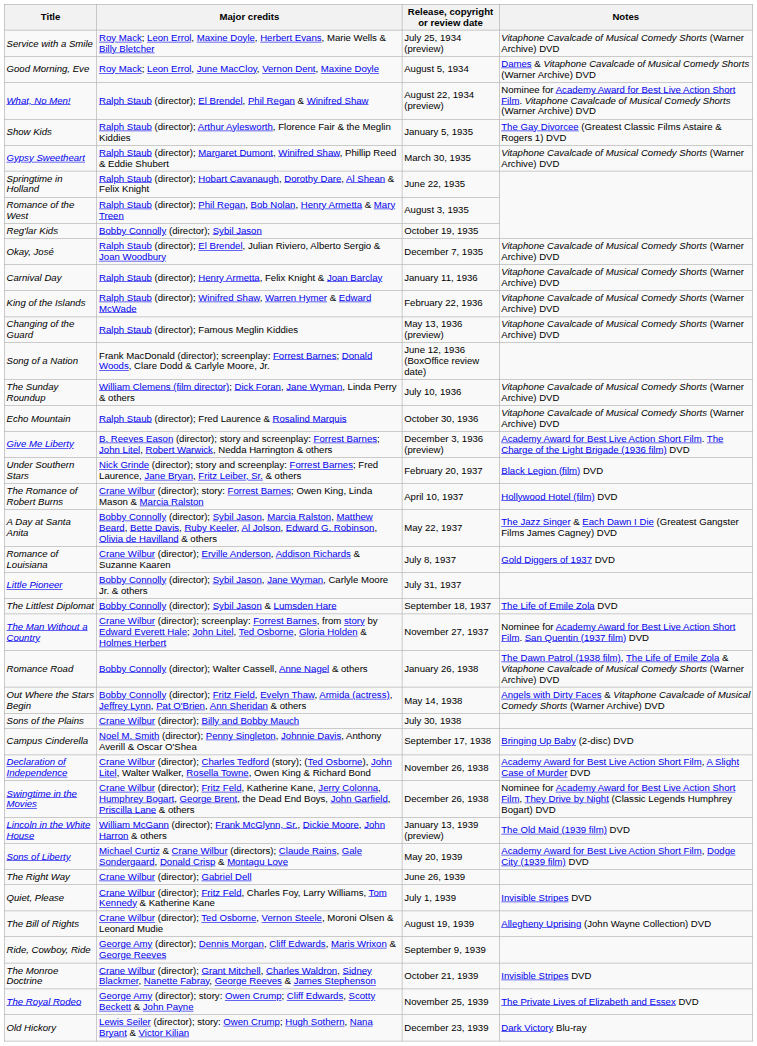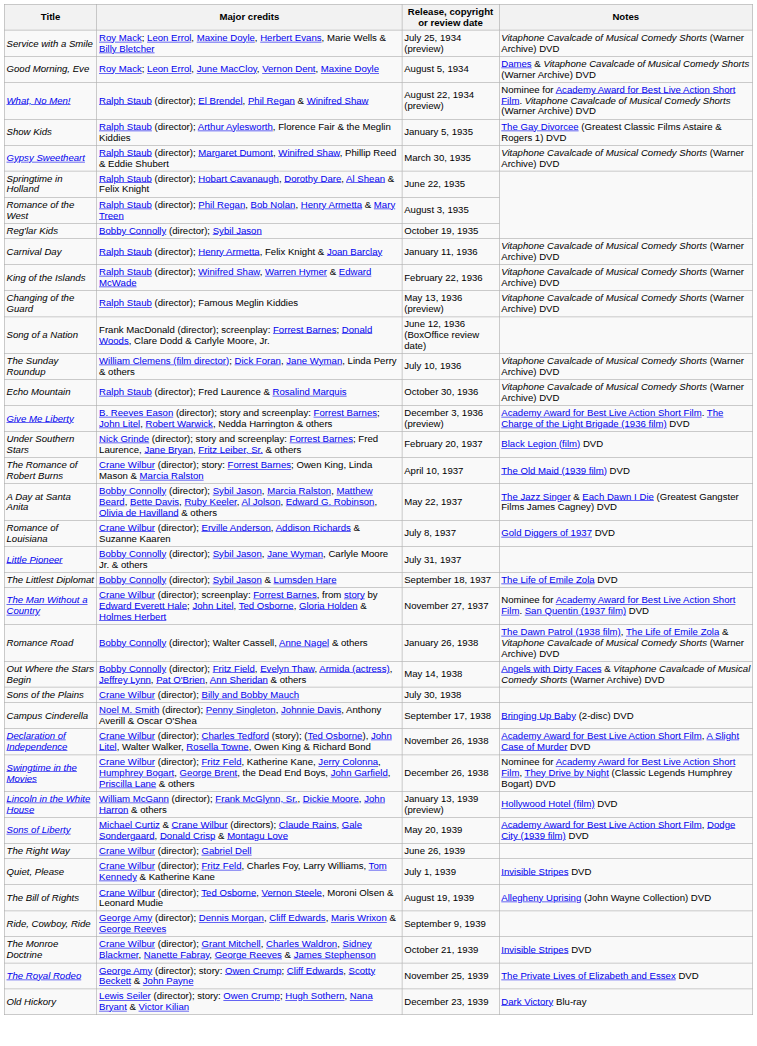 <table class="wikitable sortable" border="1">
 <tr>
 <th>Title</th>
 <th>Major credits</th>
 <th>Release, copyright or review date</th>
 <th>Notes</th>
 </tr>
 <tr>
 <td><em>Service with a Smile</em></td>
 <td><a href='#'>Roy Mack</a>; <a href='#'>Leon Errol</a>, <a href='#'>Maxine Doyle</a>, <a href='#'>Herbert Evans</a>, Marie Wells & <a href='#'>Billy Bletcher</a></td>
 <td>July 25, 1934 (preview)</td>
 <td><em>Vitaphone Cavalcade of Musical Comedy Shorts</em> (Warner Archive) DVD</td>
 </tr>
 <tr>
 <td><em>Good Morning, Eve</em></td>
 <td><a href='#'>Roy Mack</a>; <a href='#'>Leon Errol</a>, <a href='#'>June MacCloy</a>, <a href='#'>Vernon Dent</a>, <a href='#'>Maxine Doyle</a></td>
 <td>August 5, 1934</td>
 <td><a href='#'>Dames</a> & <em>Vitaphone Cavalcade of Musical Comedy Shorts</em> (Warner Archive) DVD</td>
 </tr>
 <tr>
 <td><em><a href='#'>What, No Men!</a></em></td>
 <td><a href='#'>Ralph Staub</a> (director); <a href='#'>El Brendel</a>, <a href='#'>Phil Regan</a> & <a href='#'>Winifred Shaw</a></td>
 <td>August 22, 1934 (preview)</td>
 <td>Nominee for <a href='#'>Academy Award for Best Live Action Short Film</a>. <em>Vitaphone Cavalcade of Musical Comedy Shorts</em> (Warner Archive) DVD</td>
 </tr>
 <tr>
 <td><em>Show Kids</em></td>
 <td><a href='#'>Ralph Staub</a> (director); <a href='#'>Arthur Aylesworth</a>, Florence Fair & the Meglin Kiddies</td>
 <td>January 5, 1935</td>
 <td><a href='#'>The Gay Divorcee</a> (Greatest Classic Films Astaire & Rogers 1) DVD</td>
 </tr>
 <tr>
 <td><em><a href='#'>Gypsy Sweetheart</a></em></td>
 <td><a href='#'>Ralph Staub</a> (director); <a href='#'>Margaret Dumont</a>, <a href='#'>Winifred Shaw</a>, Phillip Reed & Eddie Shubert</td>
 <td>March 30, 1935</td>
 <td><em>Vitaphone Cavalcade of Musical Comedy Shorts</em> (Warner Archive) DVD</td>
 </tr>
 <tr>
 <td><em>Springtime in Holland</em></td>
 <td><a href='#'>Ralph Staub</a> (director); <a href='#'>Hobart Cavanaugh</a>, <a href='#'>Dorothy Dare</a>, <a href='#'>Al Shean</a> & Felix Knight</td>
 <td>June 22, 1935</td>
 </tr>
 <tr>
 <td><em>Romance of the West</em></td>
 <td><a href='#'>Ralph Staub</a> (director); <a href='#'>Phil Regan</a>, <a href='#'>Bob Nolan</a>, <a href='#'>Henry Armetta</a> & <a href='#'>Mary Treen</a></td>
 <td>August 3, 1935</td>
 </tr>
 <tr>
 <td><em>Reg'lar Kids</em></td>
 <td><a href='#'>Bobby Connolly</a> (director); <a href='#'>Sybil Jason</a></td>
 <td>October 19, 1935</td>
 </tr>
 <tr>
-<td><em>Okay, José</em></td>
-<td><a href='#'>Ralph Staub</a> (director); <a href='#'>El Brendel</a>, Julian Riviero, Alberto Sergio & <a href='#'>Joan Woodbury</a></td>
-<td>December 7, 1935</td>
-<td><em>Vitaphone Cavalcade of Musical Comedy Shorts</em> (Warner Archive) DVD</td>
-</tr>
-<tr>
 <td><em>Carnival Day</em></td>
 <td><a href='#'>Ralph Staub</a> (director); <a href='#'>Henry Armetta</a>, Felix Knight & <a href='#'>Joan Barclay</a></td>
 <td>January 11, 1936</td>
 <td><em>Vitaphone Cavalcade of Musical Comedy Shorts</em> (Warner Archive) DVD</td>
 </tr>
 <tr>
 <td><em>King of the Islands</em></td>
 <td><a href='#'>Ralph Staub</a> (director); <a href='#'>Winifred Shaw</a>, <a href='#'>Warren Hymer</a> & <a href='#'>Edward McWade</a></td>
 <td>February 22, 1936</td>
 <td><em>Vitaphone Cavalcade of Musical Comedy Shorts</em> (Warner Archive) DVD</td>
 </tr>
 <tr>
 <td><em>Changing of the Guard</em></td>
 <td><a href='#'>Ralph Staub</a> (director); Famous Meglin Kiddies</td>
 <td>May 13, 1936 (preview)</td>
 <td><em>Vitaphone Cavalcade of Musical Comedy Shorts</em> (Warner Archive) DVD</td>
 </tr>
 <tr>
 <td><em>Song of a Nation</em></td>
 <td>Frank MacDonald (director); screenplay: <a href='#'>Forrest Barnes</a>; <a href='#'>Donald Woods</a>, Clare Dodd & Carlyle Moore, Jr.</td>
 <td>June 12, 1936 (BoxOffice review date)</td>
 </tr>
 <tr>
 <td><em>The Sunday Roundup</em></td>
 <td><a href='#'>William Clemens (film director)</a>; <a href='#'>Dick Foran</a>, <a href='#'>Jane Wyman</a>, Linda Perry & others</td>
 <td>July 10, 1936</td>
 <td><em>Vitaphone Cavalcade of Musical Comedy Shorts</em> (Warner Archive) DVD</td>
 </tr>
 <tr>
 <td><em>Echo Mountain</em></td>
 <td><a href='#'>Ralph Staub</a> (director); Fred Laurence & <a href='#'>Rosalind Marquis</a></td>
 <td>October 30, 1936</td>
 <td><em>Vitaphone Cavalcade of Musical Comedy Shorts</em> (Warner Archive) DVD</td>
 </tr>
 <tr>
 <td><em><a href='#'>Give Me Liberty</a></em></td>
 <td><a href='#'>B. Reeves Eason</a> (director); story and screenplay: <a href='#'>Forrest Barnes</a>; <a href='#'>John Litel</a>, <a href='#'>Robert Warwick</a>, Nedda Harrington & others</td>
 <td>December 3, 1936 (preview)</td>
 <td><a href='#'>Academy Award for Best Live Action Short Film</a>. <a href='#'>The Charge of the Light Brigade (1936 film)</a> DVD</td>
 </tr>
 <tr>
 <td><em>Under Southern Stars</em></td>
 <td><a href='#'>Nick Grinde</a> (director); story and screenplay: <a href='#'>Forrest Barnes</a>; Fred Laurence, <a href='#'>Jane Bryan</a>, <a href='#'>Fritz Leiber, Sr.</a> & others</td>
 <td>February 20, 1937</td>
 <td><a href='#'>Black Legion (film)</a> DVD</td>
 </tr>
 <tr>
 <td><em>The Romance of Robert Burns</em></td>
 <td><a href='#'>Crane Wilbur</a> (director); story: <a href='#'>Forrest Barnes</a>; Owen King, Linda Mason & <a href='#'>Marcia Ralston</a></td>
 <td>April 10, 1937</td>
-<td><a href='#'>Hollywood Hotel (film)</a> DVD</td>
+<td><a href='#'>The Old Maid (1939 film)</a> DVD</td>
 </tr>
 <tr>
 <td><em>A Day at Santa Anita</em></td>
 <td><a href='#'>Bobby Connolly</a> (director); <a href='#'>Sybil Jason</a>, <a href='#'>Marcia Ralston</a>, <a href='#'>Matthew Beard</a>, <a href='#'>Bette Davis</a>, <a href='#'>Ruby Keeler</a>, <a href='#'>Al Jolson</a>, <a href='#'>Edward G. Robinson</a>, <a href='#'>Olivia de Havilland</a> & others</td>
 <td>May 22, 1937</td>
 <td><a href='#'>The Jazz Singer</a> & <a href='#'>Each Dawn I Die</a> (Greatest Gangster Films James Cagney) DVD</td>
 </tr>
 <tr>
 <td><em>Romance of Louisiana</em></td>
 <td><a href='#'>Crane Wilbur</a> (director); <a href='#'>Erville Anderson</a>, <a href='#'>Addison Richards</a> & Suzanne Kaaren</td>
 <td>July 8, 1937</td>
 <td><a href='#'>Gold Diggers of 1937</a> DVD</td>
 </tr>
 <tr>
 <td><em><a href='#'>Little Pioneer</a></em></td>
 <td><a href='#'>Bobby Connolly</a> (director); <a href='#'>Sybil Jason</a>, <a href='#'>Jane Wyman</a>, Carlyle Moore Jr. & others</td>
 <td>July 31, 1937</td>
 </tr>
 <tr>
 <td><em>The Littlest Diplomat</em></td>
 <td><a href='#'>Bobby Connolly</a> (director); <a href='#'>Sybil Jason</a> & <a href='#'>Lumsden Hare</a></td>
 <td>September 18, 1937</td>
 <td><a href='#'>The Life of Emile Zola</a> DVD</td>
 </tr>
 <tr>
 <td><em><a href='#'>The Man Without a Country</a></em></td>
 <td><a href='#'>Crane Wilbur</a> (director); screenplay: <a href='#'>Forrest Barnes</a>, from <a href='#'>story</a> by <a href='#'>Edward Everett Hale</a>;  <a href='#'>John Litel</a>, <a href='#'>Ted Osborne</a>, <a href='#'>Gloria Holden</a> & <a href='#'>Holmes Herbert</a></td>
 <td>November 27, 1937</td>
 <td>Nominee for <a href='#'>Academy Award for Best Live Action Short Film</a>. <a href='#'>San Quentin (1937 film)</a> DVD</td>
 </tr>
 <tr>
 <td><em>Romance Road</em></td>
 <td><a href='#'>Bobby Connolly</a> (director); Walter Cassell, <a href='#'>Anne Nagel</a> & others</td>
 <td>January 26, 1938</td>
 <td><a href='#'>The Dawn Patrol (1938 film)</a>, <a href='#'>The Life of Emile Zola</a> & <em>Vitaphone Cavalcade of Musical Comedy Shorts</em> (Warner Archive) DVD</td>
 </tr>
 <tr>
 <td><em>Out Where the Stars Begin</em></td>
 <td><a href='#'>Bobby Connolly</a> (director); <a href='#'>Fritz Field</a>, <a href='#'>Evelyn Thaw</a>, <a href='#'>Armida (actress)</a>, <a href='#'>Jeffrey Lynn</a>, <a href='#'>Pat O'Brien</a>, <a href='#'>Ann Sheridan</a> & others</td>
 <td>May 14, 1938</td>
 <td><a href='#'>Angels with Dirty Faces</a> & <em>Vitaphone Cavalcade of Musical Comedy Shorts</em> (Warner Archive) DVD</td>
 </tr>
 <tr>
 <td><em>Sons of the Plains</em></td>
 <td><a href='#'>Crane Wilbur</a> (director); <a href='#'>Billy and Bobby Mauch</a></td>
 <td>July 30, 1938</td>
 </tr>
 <tr>
 <td><em>Campus Cinderella</em></td>
 <td><a href='#'>Noel M. Smith</a> (director); <a href='#'>Penny Singleton</a>, <a href='#'>Johnnie Davis</a>, Anthony Averill & Oscar O'Shea</td>
 <td>September 17, 1938</td>
 <td><a href='#'>Bringing Up Baby</a> (2-disc) DVD</td>
 </tr>
 <tr>
 <td><em><a href='#'>Declaration of Independence</a></em></td>
 <td><a href='#'>Crane Wilbur</a> (director); <a href='#'>Charles Tedford</a> (story); (<a href='#'>Ted Osborne</a>), <a href='#'>John Litel</a>, Walter Walker, <a href='#'>Rosella Towne</a>, Owen King & Richard Bond</td>
 <td>November 26, 1938</td>
 <td><a href='#'>Academy Award for Best Live Action Short Film</a>, <a href='#'>A Slight Case of Murder</a> DVD</td>
 </tr>
 <tr>
 <td><em><a href='#'>Swingtime in the Movies</a></em></td>
 <td><a href='#'>Crane Wilbur</a> (director); <a href='#'>Fritz Feld</a>, Katherine Kane, <a href='#'>Jerry Colonna</a>, <a href='#'>Humphrey Bogart</a>, <a href='#'>George Brent</a>, the Dead End Boys, <a href='#'>John Garfield</a>, <a href='#'>Priscilla Lane</a> & others</td>
 <td>December 26, 1938</td>
 <td>Nominee for <a href='#'>Academy Award for Best Live Action Short Film</a>, <a href='#'>They Drive by Night</a> (Classic Legends Humphrey Bogart) DVD</td>
 </tr>
 <tr>
 <td><em><a href='#'>Lincoln in the White House</a></em></td>
 <td><a href='#'>William McGann</a> (director); <a href='#'>Frank McGlynn, Sr.</a>, <a href='#'>Dickie Moore</a>, <a href='#'>John Harron</a> & others</td>
 <td>January 13, 1939 (preview)</td>
-<td><a href='#'>The Old Maid (1939 film)</a> DVD</td>
+<td><a href='#'>Hollywood Hotel (film)</a> DVD</td>
 </tr>
 <tr>
 <td><em><a href='#'>Sons of Liberty</a></em></td>
 <td><a href='#'>Michael Curtiz</a> & <a href='#'>Crane Wilbur</a> (directors); <a href='#'>Claude Rains</a>, <a href='#'>Gale Sondergaard</a>, <a href='#'>Donald Crisp</a> & <a href='#'>Montagu Love</a></td>
 <td>May 20, 1939</td>
 <td><a href='#'>Academy Award for Best Live Action Short Film</a>, <a href='#'>Dodge City (1939 film)</a> DVD</td>
 </tr>
 <tr>
 <td><em>The Right Way</em></td>
 <td><a href='#'>Crane Wilbur</a> (director); <a href='#'>Gabriel Dell</a></td>
 <td>June 26, 1939</td>
 </tr>
 <tr>
 <td><em>Quiet, Please</em></td>
 <td><a href='#'>Crane Wilbur</a> (director); <a href='#'>Fritz Feld</a>, Charles Foy, Larry Williams, <a href='#'>Tom Kennedy</a> & Katherine Kane</td>
 <td>July 1, 1939</td>
 <td><a href='#'>Invisible Stripes</a> DVD</td>
 </tr>
 <tr>
 <td><em>The Bill of Rights</em></td>
 <td><a href='#'>Crane Wilbur</a> (director); <a href='#'>Ted Osborne</a>, <a href='#'>Vernon Steele</a>, Moroni Olsen & Leonard Mudie</td>
 <td>August 19, 1939</td>
 <td><a href='#'>Allegheny Uprising</a> (John Wayne Collection) DVD</td>
 </tr>
 <tr>
 <td><em>Ride, Cowboy, Ride</em></td>
 <td><a href='#'>George Amy</a> (director); <a href='#'>Dennis Morgan</a>, <a href='#'>Cliff Edwards</a>, <a href='#'>Maris Wrixon</a> & <a href='#'>George Reeves</a></td>
 <td>September 9, 1939</td>
 <td></td>
 </tr>
 <tr>
 <td><em>The Monroe Doctrine</em></td>
 <td><a href='#'>Crane Wilbur</a> (director); <a href='#'>Grant Mitchell</a>, <a href='#'>Charles Waldron</a>, <a href='#'>Sidney Blackmer</a>, <a href='#'>Nanette Fabray</a>, <a href='#'>George Reeves</a> & <a href='#'>James Stephenson</a></td>
 <td>October 21, 1939</td>
 <td><a href='#'>Invisible Stripes</a> DVD</td>
 </tr>
 <tr>
 <td><em><a href='#'>The Royal Rodeo</a></em></td>
 <td><a href='#'>George Amy</a> (director); story: <a href='#'>Owen Crump</a>; <a href='#'>Cliff Edwards</a>, <a href='#'>Scotty Beckett</a> & <a href='#'>John Payne</a></td>
 <td>November 25, 1939</td>
 <td><a href='#'>The Private Lives of Elizabeth and Essex</a> DVD</td>
 </tr>
 <tr>
 <td><em>Old Hickory</em></td>
 <td><a href='#'>Lewis Seiler</a> (director); story: <a href='#'>Owen Crump</a>; <a href='#'>Hugh Sothern</a>, <a href='#'>Nana Bryant</a> & <a href='#'>Victor Kilian</a></td>
 <td>December 23, 1939</td>
 <td><a href='#'>Dark Victory</a> Blu-ray</td>
 </tr>
 </table>
